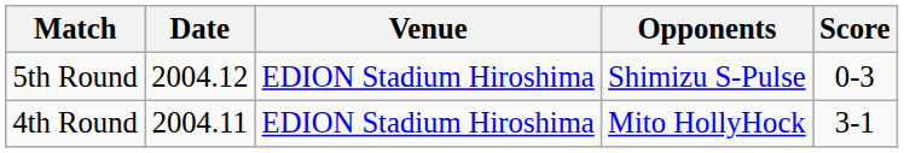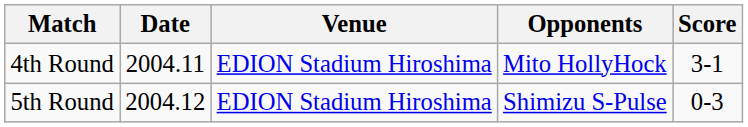 <table class="wikitable" style="text-align:center;">
 <tr>
 <th>Match</th>
 <th>Date</th>
 <th>Venue</th>
 <th>Opponents</th>
 <th>Score</th>
 </tr>
 <tr>
+<td>4th Round</td>
+<td>2004.11</td>
+<td><a href='#'>EDION Stadium Hiroshima</a></td>
+<td><a href='#'>Mito HollyHock</a></td>
+<td>3-1</td>
+</tr>
+<tr>
 <td>5th Round</td>
 <td>2004.12</td>
 <td><a href='#'>EDION Stadium Hiroshima</a></td>
 <td><a href='#'>Shimizu S-Pulse</a></td>
 <td>0-3</td>
 </tr>
-<tr>
-<td>4th Round</td>
-<td>2004.11</td>
-<td><a href='#'>EDION Stadium Hiroshima</a></td>
-<td><a href='#'>Mito HollyHock</a></td>
-<td>3-1</td>
-</tr>
 </table>
